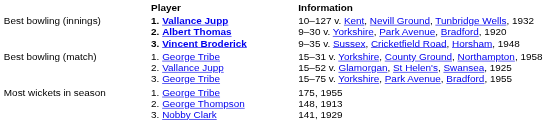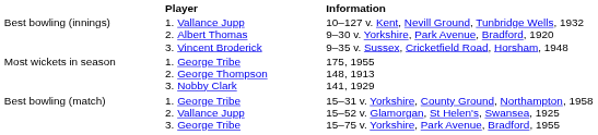 <table style="width:100%;">
 <tr>
 <th style="text-align:left; width:15%;"></th>
 <th style="text-align:left; width:15%;">Player</th>
 <th style="text-align:left; width:50%;">Information</th>
 </tr>
 <tr>
 <td align=left valign=top>Best bowling (innings)</td>
-<td align=left><strong>1. <a href='#'>Vallance Jupp</a><br>2. <a href='#'>Albert Thomas</a><br>3. <a href='#'>Vincent Broderick</a></strong></td>
+<td align=left>1. <a href='#'>Vallance Jupp</a><br>2. <a href='#'>Albert Thomas</a><br>3. <a href='#'>Vincent Broderick</a></td>
 <td align=left>10–127 v. <a href='#'>Kent</a>, <a href='#'>Nevill Ground</a>, <a href='#'>Tunbridge Wells</a>, 1932<br>9–30 v. <a href='#'>Yorkshire</a>, <a href='#'>Park Avenue</a>, <a href='#'>Bradford</a>, 1920<br>9–35 v. <a href='#'>Sussex</a>, <a href='#'>Cricketfield Road</a>, <a href='#'>Horsham</a>, 1948</td>
+</tr>
+<tr>
+<td align=left valign=top>Most wickets in season</td>
+<td align=left>1. <a href='#'>George Tribe</a><br>2. <a href='#'>George Thompson</a><br>3. <a href='#'>Nobby Clark</a></td>
+<td align=left>175, 1955<br>148, 1913<br>141, 1929</td>
 </tr>
 <tr>
 <td align=left valign=top>Best bowling (match)</td>
 <td align=left>1. <a href='#'>George Tribe</a><br>2. <a href='#'>Vallance Jupp</a><br>3. <a href='#'>George Tribe</a></td>
 <td align=left>15–31 v. <a href='#'>Yorkshire</a>, <a href='#'>County Ground</a>, <a href='#'>Northampton</a>, 1958<br>15–52 v. <a href='#'>Glamorgan</a>, <a href='#'>St Helen's</a>, <a href='#'>Swansea</a>, 1925<br>15–75 v. <a href='#'>Yorkshire</a>, <a href='#'>Park Avenue</a>, <a href='#'>Bradford</a>, 1955</td>
 </tr>
-<tr>
-<td align=left valign=top>Most wickets in season</td>
-<td align=left>1. <a href='#'>George Tribe</a><br>2. <a href='#'>George Thompson</a><br>3. <a href='#'>Nobby Clark</a></td>
-<td align=left>175, 1955<br>148, 1913<br>141, 1929</td>
-</tr>
 </table>
